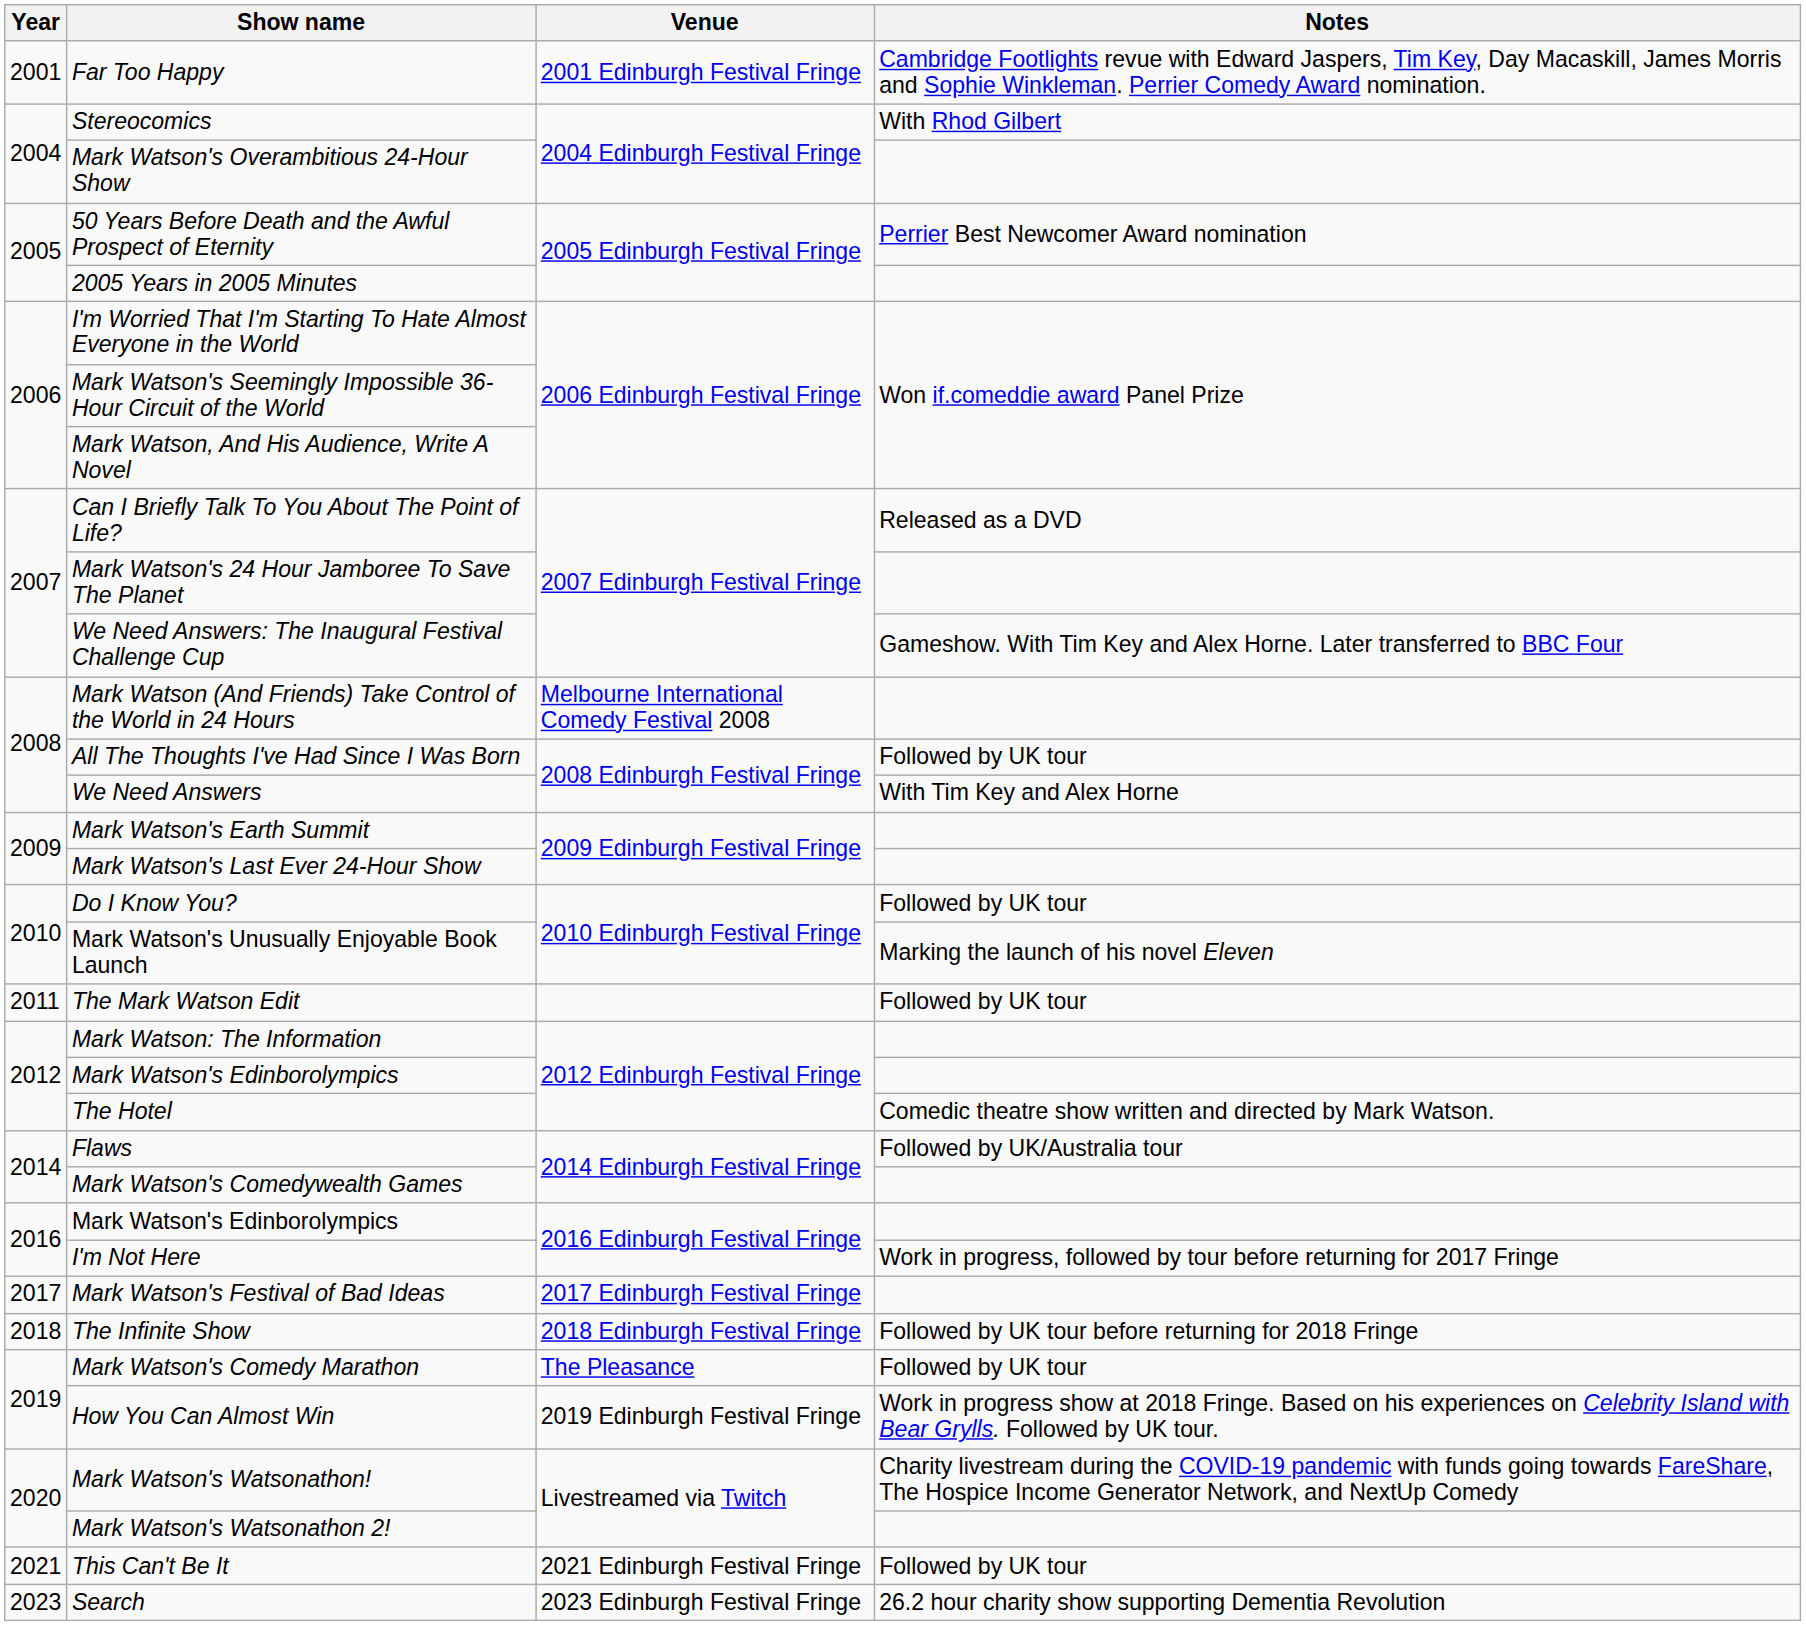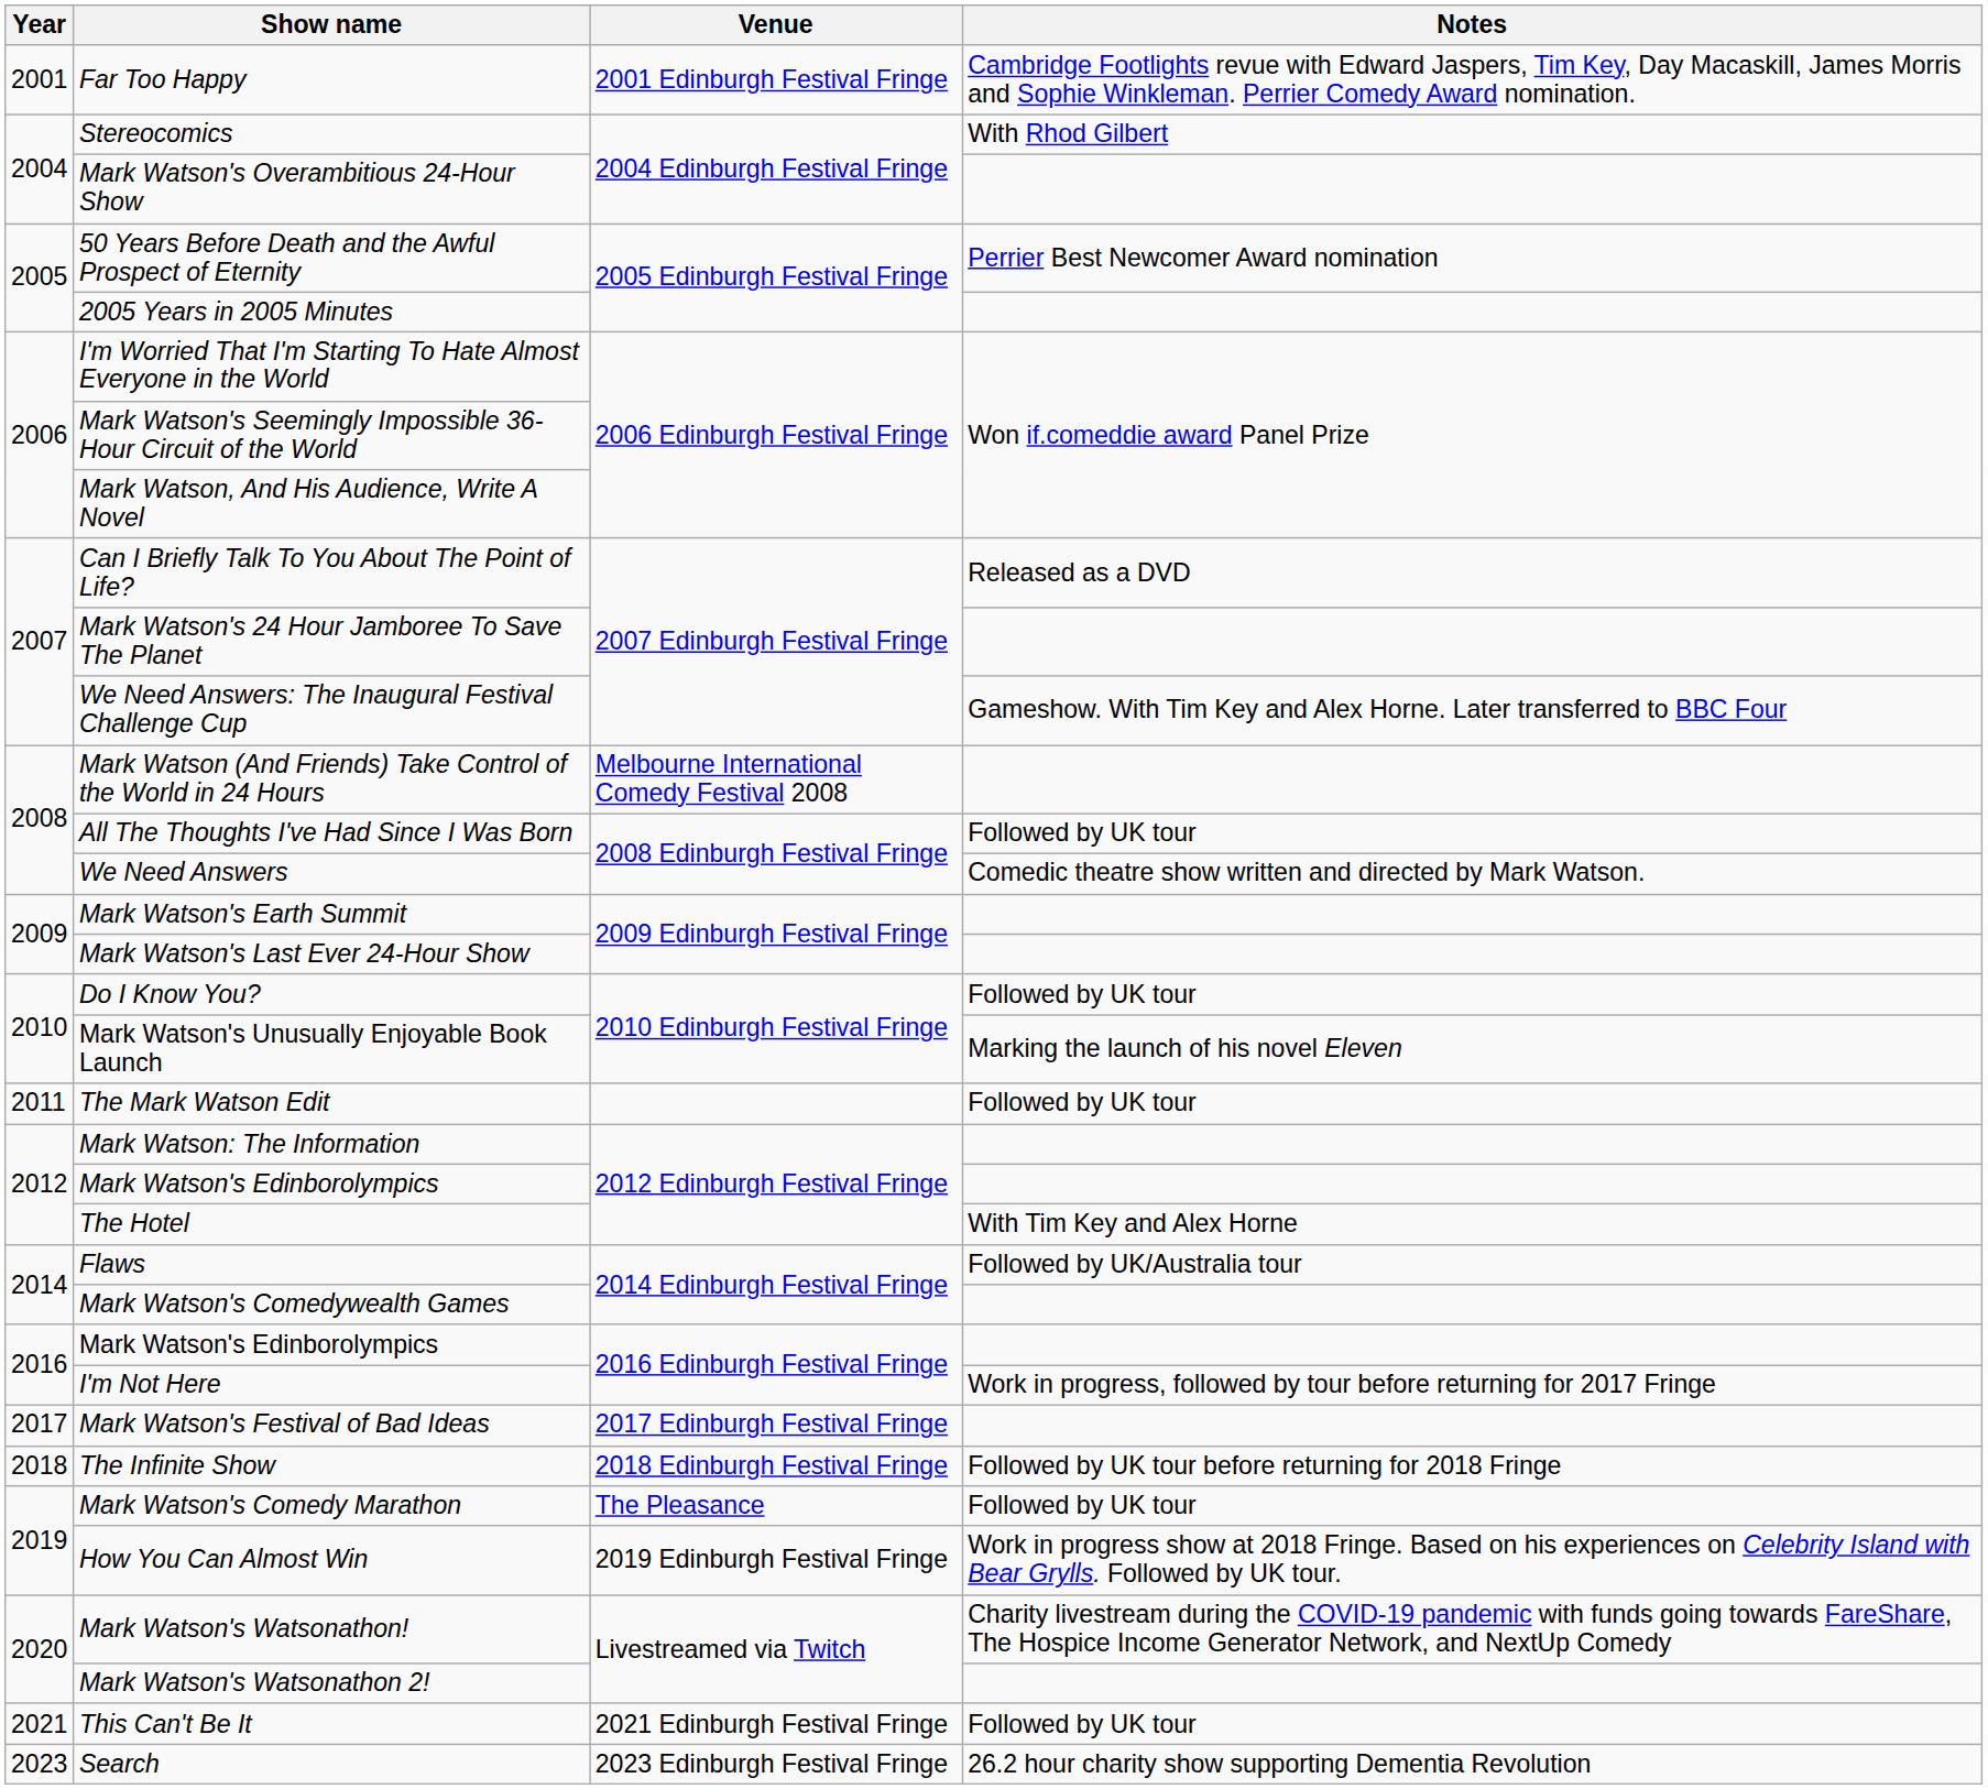 <table class="wikitable">
 <tr>
 <th>Year</th>
 <th>Show name</th>
 <th>Venue</th>
 <th>Notes</th>
 </tr>
 <tr>
 <td>2001</td>
 <td><em>Far Too Happy</em></td>
 <td><a href='#'>2001 Edinburgh Festival Fringe</a></td>
 <td><a href='#'>Cambridge Footlights</a> revue with Edward Jaspers, <a href='#'>Tim Key</a>, Day Macaskill, James Morris and <a href='#'>Sophie Winkleman</a>. <a href='#'>Perrier Comedy Award</a> nomination.</td>
 </tr>
 <tr>
 <td rowspan="2">2004</td>
 <td><em>Stereocomics</em></td>
 <td rowspan="2"><a href='#'>2004 Edinburgh Festival Fringe</a></td>
 <td>With <a href='#'>Rhod Gilbert</a></td>
 </tr>
 <tr>
 <td><em>Mark Watson's Overambitious 24-Hour Show</em></td>
 <td></td>
 </tr>
 <tr>
 <td rowspan="2">2005</td>
 <td><em>50 Years Before Death and the Awful Prospect of Eternity</em></td>
 <td rowspan="2"><a href='#'>2005 Edinburgh Festival Fringe</a></td>
 <td><a href='#'>Perrier</a> Best Newcomer Award nomination</td>
 </tr>
 <tr>
 <td><em>2005 Years in 2005 Minutes</em></td>
 <td></td>
 </tr>
 <tr>
 <td rowspan="3">2006</td>
 <td><em>I'm Worried That I'm Starting To Hate Almost Everyone in the World</em></td>
 <td rowspan="3"><a href='#'>2006 Edinburgh Festival Fringe</a></td>
 <td rowspan="3">Won <a href='#'>if.comeddie award</a> Panel Prize</td>
 </tr>
 <tr>
 <td><em>Mark Watson's Seemingly Impossible 36-Hour Circuit of the World</em></td>
 </tr>
 <tr>
 <td><em>Mark Watson, And His Audience, Write A Novel</em></td>
 </tr>
 <tr>
 <td rowspan="3">2007</td>
 <td><em>Can I Briefly Talk To You About The Point of Life?</em></td>
 <td rowspan="3"><a href='#'>2007 Edinburgh Festival Fringe</a></td>
 <td>Released as a DVD</td>
 </tr>
 <tr>
 <td><em>Mark Watson's 24 Hour Jamboree To Save The Planet</em></td>
 <td></td>
 </tr>
 <tr>
 <td><em>We Need Answers: The Inaugural Festival Challenge Cup</em></td>
 <td>Gameshow. With Tim Key and Alex Horne. Later transferred to <a href='#'>BBC Four</a></td>
 </tr>
 <tr>
 <td rowspan="3">2008</td>
 <td><em>Mark Watson (And Friends) Take Control of the World in 24 Hours</em></td>
 <td><a href='#'>Melbourne International Comedy Festival</a> 2008</td>
 <td></td>
 </tr>
 <tr>
 <td><em>All The Thoughts I've Had Since I Was Born</em></td>
 <td rowspan="2"><a href='#'>2008 Edinburgh Festival Fringe</a></td>
 <td>Followed by UK tour</td>
 </tr>
 <tr>
 <td><em>We Need Answers</em></td>
-<td>With Tim Key and Alex Horne</td>
+<td>Comedic theatre show written and directed by Mark Watson.</td>
 </tr>
 <tr>
 <td rowspan="2">2009</td>
 <td><em>Mark Watson's Earth Summit</em></td>
 <td rowspan="2"><a href='#'>2009 Edinburgh Festival Fringe</a></td>
 <td></td>
 </tr>
 <tr>
 <td><em>Mark Watson's Last Ever 24-Hour Show</em></td>
 <td></td>
 </tr>
 <tr>
 <td rowspan="2">2010</td>
 <td><em>Do I Know You?</em></td>
 <td rowspan="2"><a href='#'>2010 Edinburgh Festival Fringe</a></td>
 <td>Followed by UK tour</td>
 </tr>
 <tr>
 <td>Mark Watson's Unusually Enjoyable Book Launch</td>
 <td>Marking the launch of his novel <em>Eleven</em></td>
 </tr>
 <tr>
 <td>2011</td>
 <td><em>The Mark Watson Edit</em></td>
 <td></td>
 <td>Followed by UK tour</td>
 </tr>
 <tr>
 <td rowspan="3">2012</td>
 <td><em>Mark Watson: The Information</em></td>
 <td rowspan="3"><a href='#'>2012 Edinburgh Festival Fringe</a></td>
 <td></td>
 </tr>
 <tr>
 <td><em>Mark Watson's Edinborolympics</em></td>
 <td></td>
 </tr>
 <tr>
 <td><em>The Hotel</em></td>
-<td>Comedic theatre show written and directed by Mark Watson.</td>
+<td>With Tim Key and Alex Horne</td>
 </tr>
 <tr>
 <td rowspan="2">2014</td>
 <td><em>Flaws</em></td>
 <td rowspan="2"><a href='#'>2014 Edinburgh Festival Fringe</a></td>
 <td>Followed by UK/Australia tour</td>
 </tr>
 <tr>
 <td><em>Mark Watson's Comedywealth Games</em></td>
 <td></td>
 </tr>
 <tr>
 <td rowspan="2">2016</td>
 <td>Mark Watson's Edinborolympics</td>
 <td rowspan="2"><a href='#'>2016 Edinburgh Festival Fringe</a></td>
 <td></td>
 </tr>
 <tr>
 <td><em>I'm Not Here</em></td>
 <td>Work in progress, followed by tour before returning for 2017 Fringe</td>
 </tr>
 <tr>
 <td>2017</td>
 <td><em>Mark Watson's Festival of Bad Ideas</em></td>
 <td><a href='#'>2017 Edinburgh Festival Fringe</a></td>
 <td></td>
 </tr>
 <tr>
 <td>2018</td>
 <td><em>The Infinite Show</em></td>
 <td><a href='#'>2018 Edinburgh Festival Fringe</a></td>
 <td>Followed by UK tour before returning for 2018 Fringe</td>
 </tr>
 <tr>
 <td rowspan="2">2019</td>
 <td><em>Mark Watson's Comedy Marathon</em></td>
 <td><a href='#'>The Pleasance</a></td>
 <td>Followed by UK tour</td>
 </tr>
 <tr>
 <td><em>How You Can Almost Win</em></td>
 <td>2019 Edinburgh Festival Fringe</td>
 <td>Work in progress show at 2018 Fringe. Based on his experiences on <em><a href='#'>Celebrity Island with Bear Grylls</a>.</em> Followed by UK tour.</td>
 </tr>
 <tr>
 <td rowspan="2">2020</td>
 <td><em>Mark Watson's Watsonathon!</em></td>
 <td rowspan="2">Livestreamed via <a href='#'>Twitch</a></td>
 <td>Charity livestream during the <a href='#'>COVID-19 pandemic</a> with funds going towards <a href='#'>FareShare</a>, The Hospice Income Generator Network, and NextUp Comedy</td>
 </tr>
 <tr>
 <td><em>Mark Watson's Watsonathon 2!</em></td>
 <td></td>
 </tr>
 <tr>
 <td>2021</td>
 <td><em>This Can't Be It</em></td>
 <td>2021 Edinburgh Festival Fringe</td>
 <td>Followed by UK tour</td>
 </tr>
 <tr>
 <td>2023</td>
 <td><em>Search</em></td>
 <td>2023 Edinburgh Festival Fringe</td>
 <td>26.2 hour charity show supporting Dementia Revolution</td>
 </tr>
 </table>
